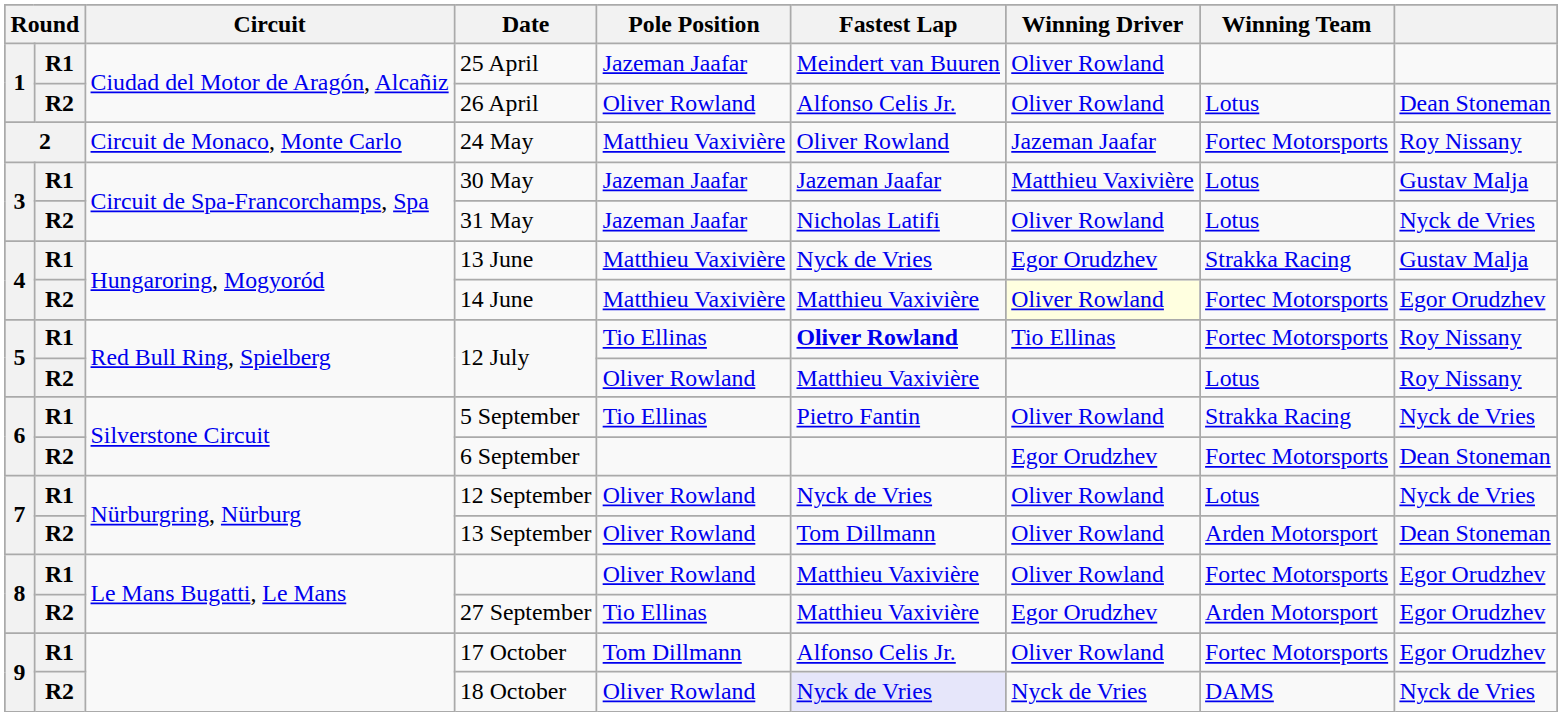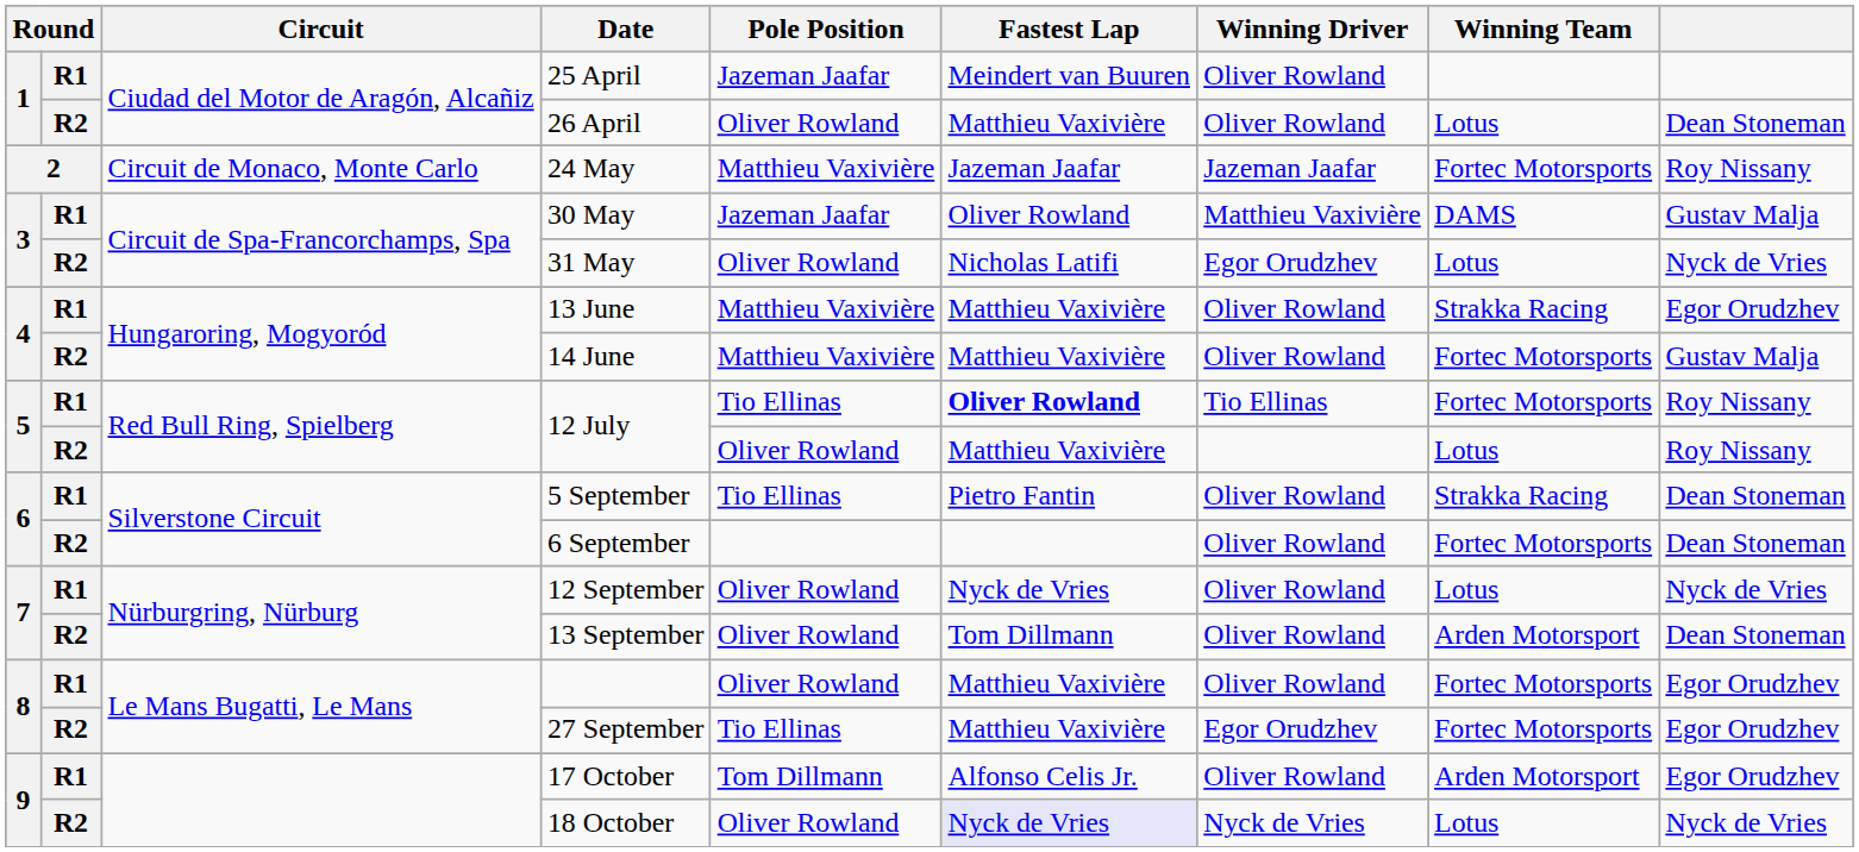 <table class="wikitable" style="font-size: 85%">
 <tr>
 <th colspan=2>Round</th>
 <th>Circuit</th>
 <th>Date</th>
 <th>Pole Position</th>
 <th>Fastest Lap</th>
 <th>Winning Driver</th>
 <th>Winning Team</th>
 <th></th>
 </tr>
 <tr>
 <th rowspan=2>1</th>
 <th>R1</th>
 <td rowspan=2> <a href='#'>Ciudad del Motor de Aragón</a>, <a href='#'>Alcañiz</a></td>
 <td>25 April</td>
 <td> <a href='#'>Jazeman Jaafar</a></td>
 <td nowrap> <a href='#'>Meindert van Buuren</a></td>
 <td nowrap> <a href='#'>Oliver Rowland</a></td>
 <td nowrap></td>
 <td nowrap></td>
 </tr>
 <tr>
 <th>R2</th>
 <td>26 April</td>
 <td> <a href='#'>Oliver Rowland</a></td>
-<td> <a href='#'>Alfonso Celis Jr.</a></td>
+<td> <a href='#'>Matthieu Vaxivière</a></td>
 <td> <a href='#'>Oliver Rowland</a></td>
 <td> <a href='#'>Lotus</a></td>
 <td> <a href='#'>Dean Stoneman</a></td>
 </tr>
 <tr>
 <th colspan=2>2</th>
 <td> <a href='#'>Circuit de Monaco</a>, <a href='#'>Monte Carlo</a></td>
 <td>24 May</td>
 <td nowrap> <a href='#'>Matthieu Vaxivière</a></td>
-<td> <a href='#'>Oliver Rowland</a></td>
+<td> <a href='#'>Jazeman Jaafar</a></td>
 <td> <a href='#'>Jazeman Jaafar</a></td>
 <td> <a href='#'>Fortec Motorsports</a></td>
 <td> <a href='#'>Roy Nissany</a></td>
 </tr>
 <tr>
 <th rowspan=2>3</th>
 <th>R1</th>
 <td rowspan=2> <a href='#'>Circuit de Spa-Francorchamps</a>, <a href='#'>Spa</a></td>
 <td>30 May</td>
 <td> <a href='#'>Jazeman Jaafar</a></td>
-<td> <a href='#'>Jazeman Jaafar</a></td>
+<td> <a href='#'>Oliver Rowland</a></td>
 <td> <a href='#'>Matthieu Vaxivière</a></td>
-<td> <a href='#'>Lotus</a></td>
+<td> <a href='#'>DAMS</a></td>
 <td> <a href='#'>Gustav Malja</a></td>
 </tr>
 <tr>
 <th>R2</th>
 <td>31 May</td>
-<td> <a href='#'>Jazeman Jaafar</a></td>
+<td> <a href='#'>Oliver Rowland</a></td>
 <td> <a href='#'>Nicholas Latifi</a></td>
-<td> <a href='#'>Oliver Rowland</a></td>
+<td> <a href='#'>Egor Orudzhev</a></td>
 <td> <a href='#'>Lotus</a></td>
 <td> <a href='#'>Nyck de Vries</a></td>
 </tr>
 <tr>
 <th rowspan=2>4</th>
 <th>R1</th>
 <td rowspan=2> <a href='#'>Hungaroring</a>, <a href='#'>Mogyoród</a></td>
 <td>13 June</td>
 <td> <a href='#'>Matthieu Vaxivière</a></td>
-<td> <a href='#'>Nyck de Vries</a></td>
+<td> <a href='#'>Matthieu Vaxivière</a></td>
+<td> <a href='#'>Oliver Rowland</a></td>
+<td> <a href='#'>Strakka Racing</a></td>
 <td> <a href='#'>Egor Orudzhev</a></td>
-<td> <a href='#'>Strakka Racing</a></td>
-<td> <a href='#'>Gustav Malja</a></td>
 </tr>
 <tr>
 <th>R2</th>
 <td>14 June</td>
 <td> <a href='#'>Matthieu Vaxivière</a></td>
 <td> <a href='#'>Matthieu Vaxivière</a></td>
-<td style="background: lightyellow;"> <a href='#'>Oliver Rowland</a></td>
+<td> <a href='#'>Oliver Rowland</a></td>
 <td> <a href='#'>Fortec Motorsports</a></td>
-<td> <a href='#'>Egor Orudzhev</a></td>
+<td> <a href='#'>Gustav Malja</a></td>
 </tr>
 <tr>
 <th rowspan=2>5</th>
 <th>R1</th>
 <td rowspan=2> <a href='#'>Red Bull Ring</a>, <a href='#'>Spielberg</a></td>
 <td rowspan=2>12 July</td>
 <td> <a href='#'>Tio Ellinas</a></td>
 <td><strong> <a href='#'>Oliver Rowland</a></strong></td>
 <td> <a href='#'>Tio Ellinas</a></td>
 <td> <a href='#'>Fortec Motorsports</a></td>
 <td> <a href='#'>Roy Nissany</a></td>
 </tr>
 <tr>
 <th>R2</th>
 <td> <a href='#'>Oliver Rowland</a></td>
 <td> <a href='#'>Matthieu Vaxivière</a></td>
 <td></td>
 <td> <a href='#'>Lotus</a></td>
 <td> <a href='#'>Roy Nissany</a></td>
 </tr>
 <tr>
 <th rowspan=2>6</th>
 <th>R1</th>
 <td rowspan=2> <a href='#'>Silverstone Circuit</a></td>
 <td>5 September</td>
 <td> <a href='#'>Tio Ellinas</a></td>
 <td> <a href='#'>Pietro Fantin</a></td>
 <td> <a href='#'>Oliver Rowland</a></td>
 <td> <a href='#'>Strakka Racing</a></td>
-<td> <a href='#'>Nyck de Vries</a></td>
+<td> <a href='#'>Dean Stoneman</a></td>
 </tr>
 <tr>
 <th>R2</th>
 <td>6 September</td>
 <td></td>
 <td></td>
-<td> <a href='#'>Egor Orudzhev</a></td>
+<td> <a href='#'>Oliver Rowland</a></td>
 <td> <a href='#'>Fortec Motorsports</a></td>
 <td> <a href='#'>Dean Stoneman</a></td>
 </tr>
 <tr>
 <th rowspan=2>7</th>
 <th>R1</th>
 <td rowspan=2> <a href='#'>Nürburgring</a>, <a href='#'>Nürburg</a></td>
 <td>12 September</td>
 <td> <a href='#'>Oliver Rowland</a></td>
 <td> <a href='#'>Nyck de Vries</a></td>
 <td> <a href='#'>Oliver Rowland</a></td>
 <td> <a href='#'>Lotus</a></td>
 <td> <a href='#'>Nyck de Vries</a></td>
 </tr>
 <tr>
 <th>R2</th>
 <td>13 September</td>
 <td> <a href='#'>Oliver Rowland</a></td>
 <td> <a href='#'>Tom Dillmann</a></td>
 <td> <a href='#'>Oliver Rowland</a></td>
 <td> <a href='#'>Arden Motorsport</a></td>
 <td> <a href='#'>Dean Stoneman</a></td>
 </tr>
 <tr>
 <th rowspan=2>8</th>
 <th>R1</th>
 <td rowspan=2> <a href='#'>Le Mans Bugatti</a>, <a href='#'>Le Mans</a></td>
 <td></td>
 <td> <a href='#'>Oliver Rowland</a></td>
 <td> <a href='#'>Matthieu Vaxivière</a></td>
 <td> <a href='#'>Oliver Rowland</a></td>
 <td> <a href='#'>Fortec Motorsports</a></td>
 <td> <a href='#'>Egor Orudzhev</a></td>
 </tr>
 <tr>
 <th>R2</th>
 <td>27 September</td>
 <td> <a href='#'>Tio Ellinas</a></td>
 <td> <a href='#'>Matthieu Vaxivière</a></td>
 <td> <a href='#'>Egor Orudzhev</a></td>
-<td> <a href='#'>Arden Motorsport</a></td>
+<td> <a href='#'>Fortec Motorsports</a></td>
 <td> <a href='#'>Egor Orudzhev</a></td>
 </tr>
 <tr>
 <th rowspan=2>9</th>
 <th>R1</th>
 <td rowspan=2></td>
 <td>17 October</td>
 <td> <a href='#'>Tom Dillmann</a></td>
 <td> <a href='#'>Alfonso Celis Jr.</a></td>
 <td> <a href='#'>Oliver Rowland</a></td>
-<td> <a href='#'>Fortec Motorsports</a></td>
+<td> <a href='#'>Arden Motorsport</a></td>
 <td> <a href='#'>Egor Orudzhev</a></td>
 </tr>
 <tr>
 <th>R2</th>
 <td>18 October</td>
 <td> <a href='#'>Oliver Rowland</a></td>
 <td style="background: lavender;"> <a href='#'>Nyck de Vries</a></td>
 <td> <a href='#'>Nyck de Vries</a></td>
-<td> <a href='#'>DAMS</a></td>
+<td> <a href='#'>Lotus</a></td>
 <td> <a href='#'>Nyck de Vries</a></td>
 </tr>
 </table>
